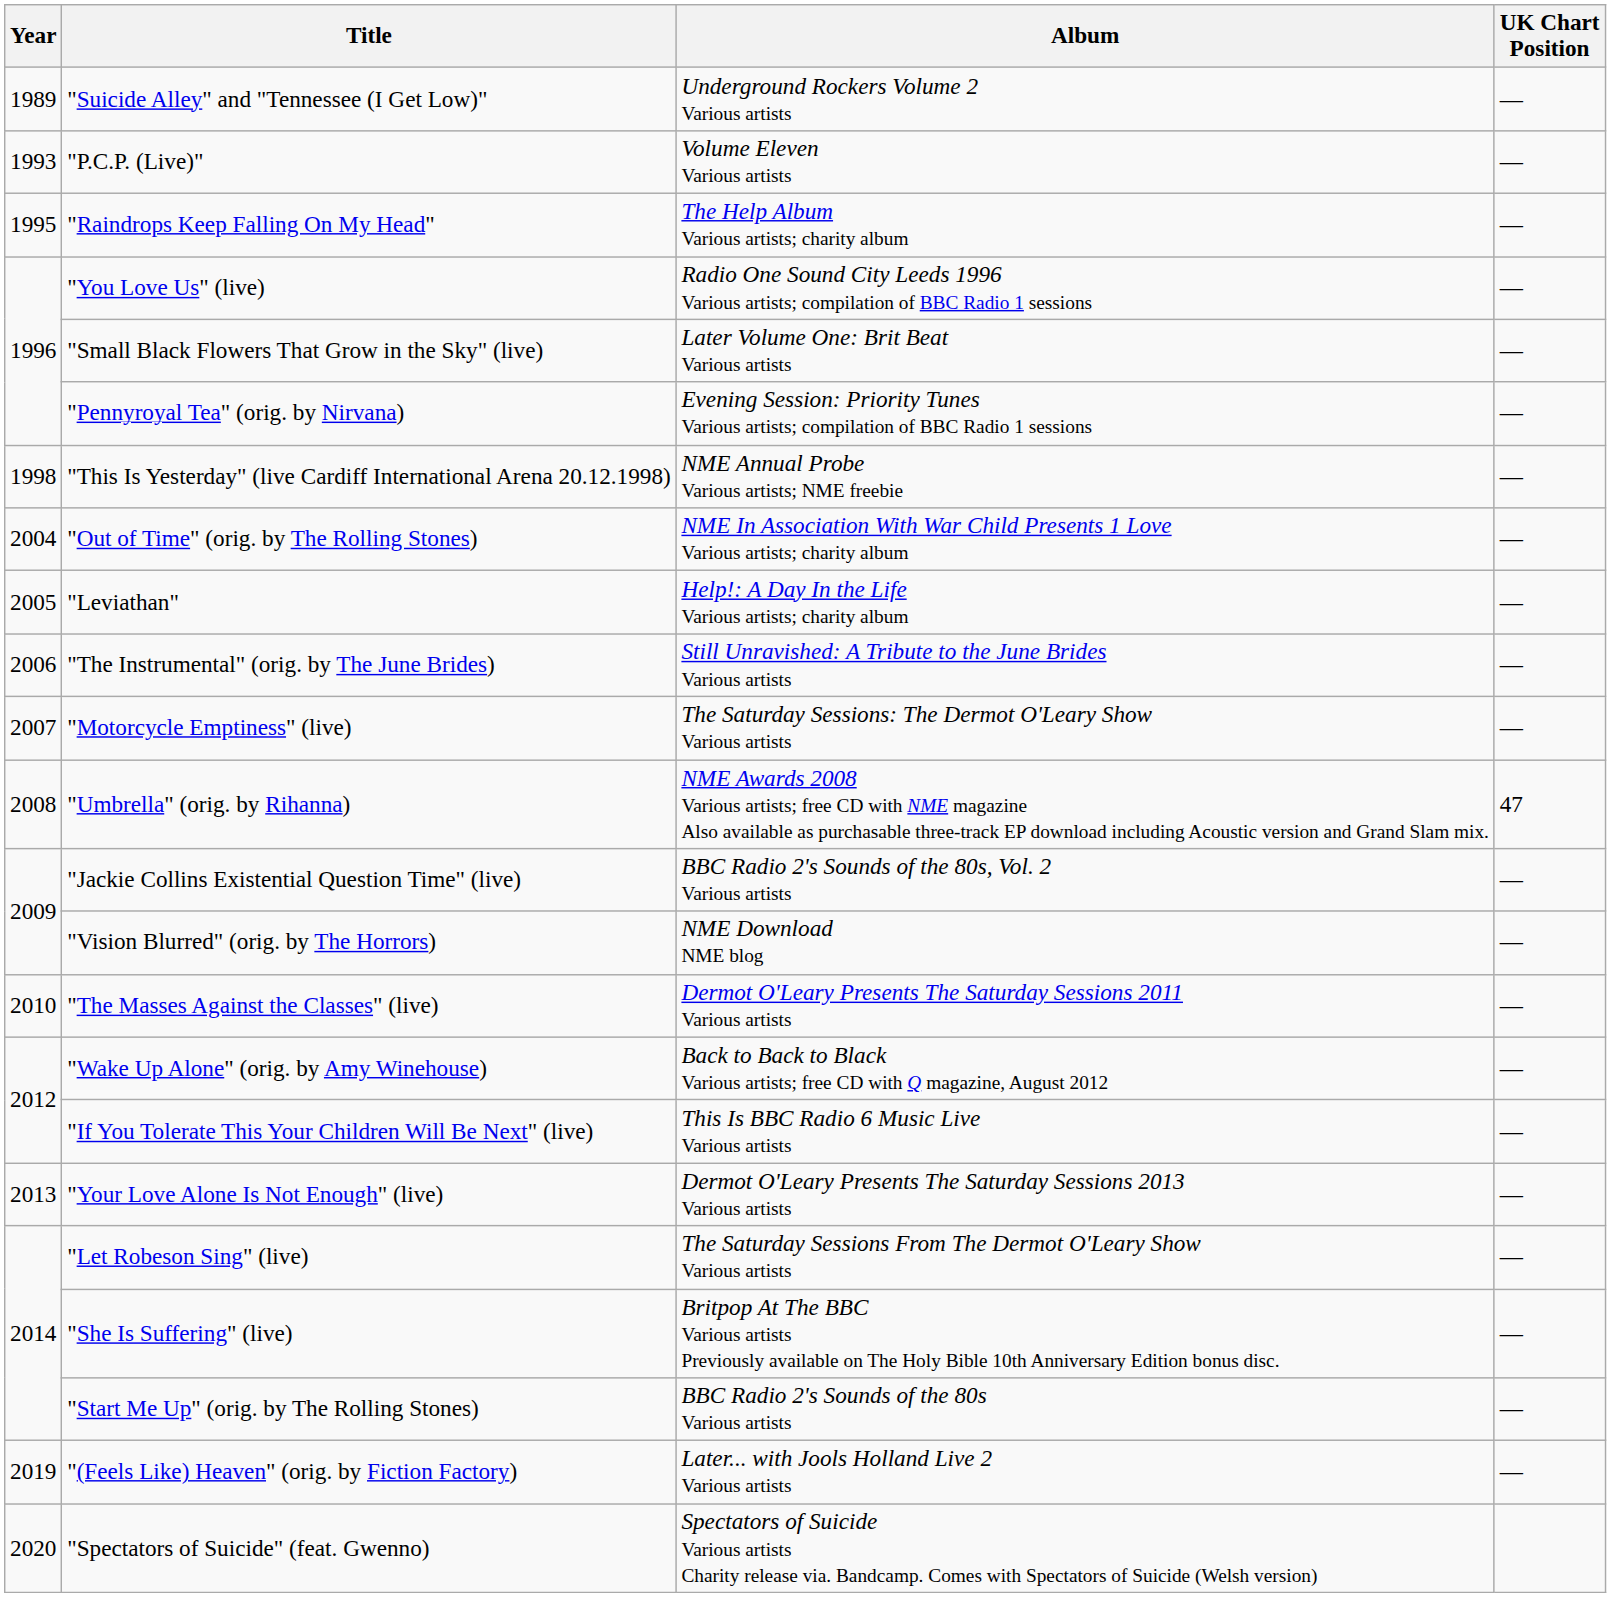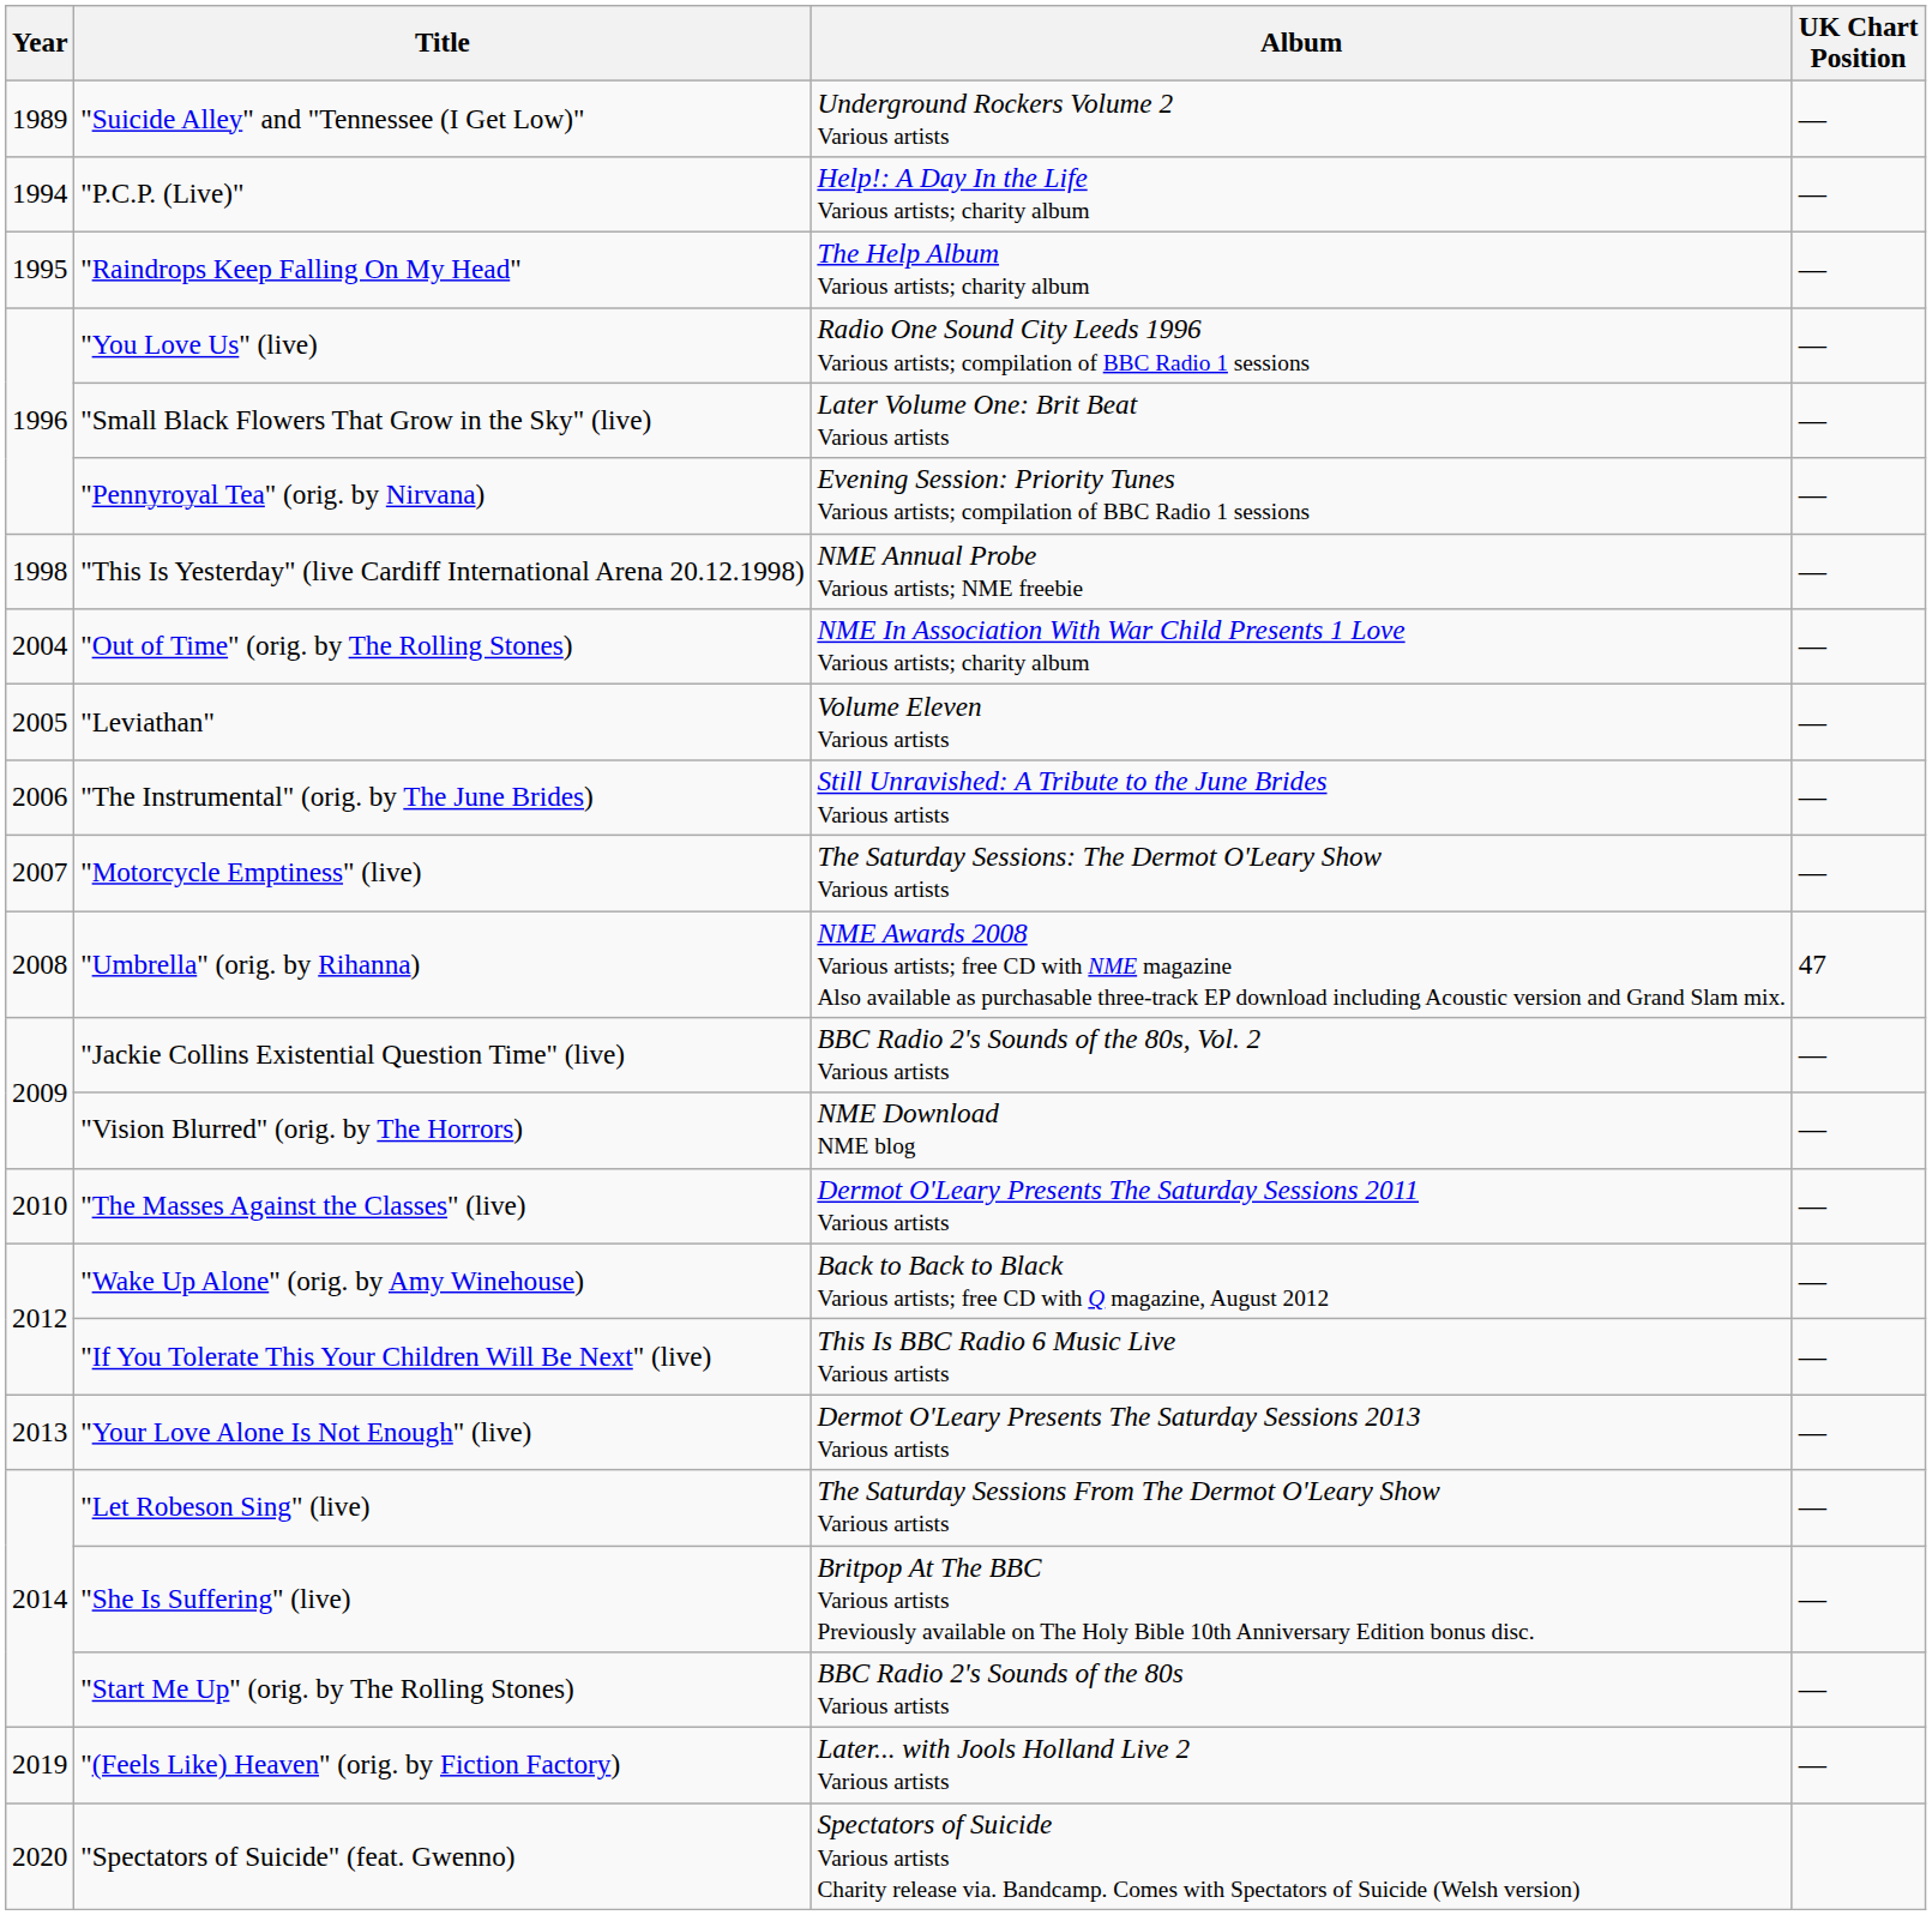 <table class="wikitable">
 <tr>
 <th>Year</th>
 <th>Title</th>
 <th>Album</th>
 <th>UK Chart<br>Position</th>
 </tr>
 <tr>
 <td>1989</td>
 <td>"<a href='#'>Suicide Alley</a>" and "Tennessee (I Get Low)"</td>
 <td><em>Underground Rockers Volume 2</em><br><small>Various artists</small></td>
 <td>—</td>
 </tr>
 <tr>
-<td>1993</td>
+<td>1994</td>
 <td>"P.C.P. (Live)"</td>
-<td><em>Volume Eleven</em><br><small>Various artists</small></td>
+<td><em><a href='#'>Help!: A Day In the Life</a></em><br><small>Various artists; charity album</small></td>
 <td>—</td>
 </tr>
 <tr>
 <td>1995</td>
 <td>"<a href='#'>Raindrops Keep Falling On My Head</a>"</td>
 <td><em><a href='#'>The Help Album</a></em><br><small>Various artists; charity album</small></td>
 <td>—</td>
 </tr>
 <tr>
 <td rowspan="3">1996</td>
 <td>"<a href='#'>You Love Us</a>" (live)</td>
 <td><em>Radio One Sound City Leeds 1996</em><br><small>Various artists; compilation of <a href='#'>BBC Radio 1</a> sessions</small></td>
 <td>—</td>
 </tr>
 <tr>
 <td>"Small Black Flowers That Grow in the Sky" (live)</td>
 <td><em>Later Volume One: Brit Beat</em><br><small>Various artists</small></td>
 <td>—</td>
 </tr>
 <tr>
 <td>"<a href='#'>Pennyroyal Tea</a>" (orig. by <a href='#'>Nirvana</a>)</td>
 <td><em>Evening Session: Priority Tunes</em><br><small>Various artists; compilation of BBC Radio 1 sessions</small></td>
 <td>—</td>
 </tr>
 <tr>
 <td>1998</td>
 <td>"This Is Yesterday" (live Cardiff International Arena 20.12.1998)</td>
 <td><em>NME Annual Probe</em><br><small>Various artists; NME freebie</small></td>
 <td>—</td>
 </tr>
 <tr>
 <td>2004</td>
 <td>"<a href='#'>Out of Time</a>" (orig. by <a href='#'>The Rolling Stones</a>)</td>
 <td><em><a href='#'>NME In Association With War Child Presents 1 Love</a></em><br><small>Various artists; charity album</small></td>
 <td>—</td>
 </tr>
 <tr>
 <td>2005</td>
 <td>"Leviathan"</td>
-<td><em><a href='#'>Help!: A Day In the Life</a></em><br><small>Various artists; charity album</small></td>
+<td><em>Volume Eleven</em><br><small>Various artists</small></td>
 <td>—</td>
 </tr>
 <tr>
 <td>2006</td>
 <td>"The Instrumental" (orig. by <a href='#'>The June Brides</a>)</td>
 <td><em><a href='#'>Still Unravished: A Tribute to the June Brides</a></em><br><small>Various artists</small></td>
 <td>—</td>
 </tr>
 <tr>
 <td>2007</td>
 <td>"<a href='#'>Motorcycle Emptiness</a>" (live)</td>
 <td><em>The Saturday Sessions: The Dermot O'Leary Show</em><br><small>Various artists</small></td>
 <td>—</td>
 </tr>
 <tr>
 <td>2008</td>
 <td>"<a href='#'>Umbrella</a>" (orig. by <a href='#'>Rihanna</a>)</td>
 <td><em><a href='#'>NME Awards 2008</a></em><br><small>Various artists; free CD with <em><a href='#'>NME</a></em> magazine<br>Also available as purchasable three-track EP download including Acoustic version and Grand Slam mix.</small></td>
 <td>47<br></td>
 </tr>
 <tr>
 <td rowspan="2">2009</td>
 <td>"Jackie Collins Existential Question Time" (live)</td>
 <td><em>BBC Radio 2's Sounds of the 80s, Vol. 2</em><br><small>Various artists</small></td>
 <td>—</td>
 </tr>
 <tr>
 <td>"Vision Blurred" (orig. by <a href='#'>The Horrors</a>)</td>
 <td><em>NME Download</em><br><small>NME blog</small></td>
 <td>—</td>
 </tr>
 <tr>
 <td rowspan="1">2010</td>
 <td>"<a href='#'>The Masses Against the Classes</a>" (live)</td>
 <td><em><a href='#'>Dermot O'Leary Presents The Saturday Sessions 2011</a></em><br><small>Various artists</small></td>
 <td>—</td>
 </tr>
 <tr>
 <td rowspan="2">2012</td>
 <td>"<a href='#'>Wake Up Alone</a>" (orig. by <a href='#'>Amy Winehouse</a>)</td>
 <td><em>Back to Back to Black</em><br><small>Various artists; free CD with <em><a href='#'>Q</a></em> magazine, August 2012</small></td>
 <td>—</td>
 </tr>
 <tr>
 <td>"<a href='#'>If You Tolerate This Your Children Will Be Next</a>" (live)</td>
 <td><em>This Is BBC Radio 6 Music Live</em><br><small>Various artists</small></td>
 <td>—</td>
 </tr>
 <tr>
 <td>2013</td>
 <td>"<a href='#'>Your Love Alone Is Not Enough</a>" (live)</td>
 <td><em>Dermot O'Leary Presents The Saturday Sessions 2013</em><br><small>Various artists</small></td>
 <td>—</td>
 </tr>
 <tr>
 <td rowspan="3">2014</td>
 <td>"<a href='#'>Let Robeson Sing</a>" (live)</td>
 <td><em>The Saturday Sessions From The Dermot O'Leary Show</em><br><small>Various artists</small></td>
 <td>—</td>
 </tr>
 <tr>
 <td>"<a href='#'>She Is Suffering</a>" (live)</td>
 <td><em>Britpop At The BBC</em><br><small>Various artists<br>Previously available on The Holy Bible 10th Anniversary Edition bonus disc.</small></td>
 <td>—</td>
 </tr>
 <tr>
 <td>"<a href='#'>Start Me Up</a>" (orig. by The Rolling Stones)</td>
 <td><em>BBC Radio 2's Sounds of the 80s</em><br><small>Various artists</small></td>
 <td>—</td>
 </tr>
 <tr>
 <td>2019</td>
 <td>"<a href='#'>(Feels Like) Heaven</a>" (orig. by <a href='#'>Fiction Factory</a>)</td>
 <td><em>Later... with Jools Holland Live 2</em><br><small>Various artists</small></td>
 <td>—</td>
 </tr>
 <tr>
 <td>2020</td>
 <td>"Spectators of Suicide" (feat. Gwenno)</td>
 <td><em>Spectators of Suicide</em><br><small>Various artists<br>Charity release via. Bandcamp. Comes with Spectators of Suicide (Welsh version)</small></td>
 <td></td>
 </tr>
 </table>
